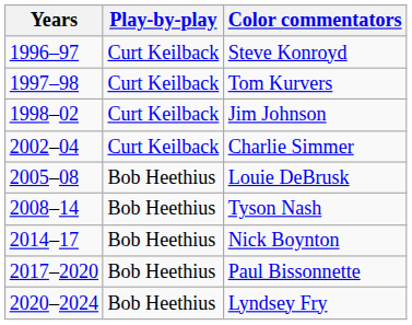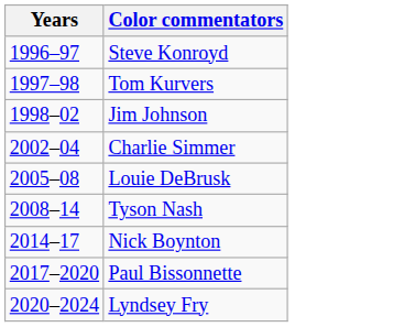 <table class="wikitable">
 <tr>
 <th>Years</th>
-<th><a href='#'>Play-by-play</a></th>
 <th><a href='#'>Color commentators</a></th>
 </tr>
 <tr>
 <td><a href='#'>1996–97</a></td>
-<td><a href='#'>Curt Keilback</a></td>
 <td><a href='#'>Steve Konroyd</a></td>
 </tr>
 <tr>
 <td><a href='#'>1997–98</a></td>
-<td><a href='#'>Curt Keilback</a></td>
 <td><a href='#'>Tom Kurvers</a></td>
 </tr>
 <tr>
 <td><a href='#'>1998</a>–<a href='#'>02</a></td>
-<td><a href='#'>Curt Keilback</a></td>
 <td><a href='#'>Jim Johnson</a></td>
 </tr>
 <tr>
 <td><a href='#'>2002</a>–<a href='#'>04</a></td>
-<td><a href='#'>Curt Keilback</a></td>
 <td><a href='#'>Charlie Simmer</a></td>
 </tr>
 <tr>
 <td><a href='#'>2005</a>–<a href='#'>08</a></td>
-<td>Bob Heethius</td>
 <td><a href='#'>Louie DeBrusk</a></td>
 </tr>
 <tr>
 <td><a href='#'>2008</a>–<a href='#'>14</a></td>
-<td>Bob Heethius</td>
 <td><a href='#'>Tyson Nash</a></td>
 </tr>
 <tr>
 <td><a href='#'>2014</a>–<a href='#'>17</a></td>
-<td>Bob Heethius</td>
 <td><a href='#'>Nick Boynton</a></td>
 </tr>
 <tr>
 <td><a href='#'>2017</a>–<a href='#'>2020</a></td>
-<td>Bob Heethius</td>
 <td><a href='#'>Paul Bissonnette</a></td>
 </tr>
 <tr>
 <td><a href='#'>2020</a>–<a href='#'>2024</a></td>
-<td>Bob Heethius</td>
 <td><a href='#'>Lyndsey Fry</a></td>
 </tr>
 </table>
